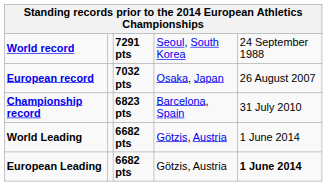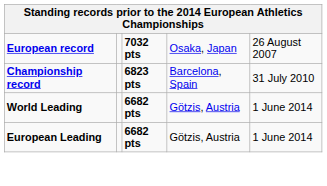 <table class="wikitable" width=75%>
 <tr>
 <th colspan="5">Standing records prior to the 2014 European Athletics Championships</th>
-</tr>
-<tr>
-<td><strong><a href='#'>World record</a></strong></td>
-<td></td>
-<td><strong>7291 pts</strong></td>
-<td><a href='#'>Seoul</a>, <a href='#'>South Korea</a></td>
-<td>24 September 1988</td>
 </tr>
 <tr>
 <td><strong><a href='#'>European record</a></strong></td>
 <td></td>
 <td><strong>7032 pts</strong></td>
 <td><a href='#'>Osaka</a>, <a href='#'>Japan</a></td>
 <td>26 August 2007</td>
 </tr>
 <tr>
 <td><strong><a href='#'>Championship record</a></strong></td>
 <td></td>
 <td><strong>6823 pts</strong></td>
 <td><a href='#'>Barcelona</a>, <a href='#'>Spain</a></td>
 <td>31 July 2010</td>
 </tr>
 <tr>
 <td><strong>World Leading</strong></td>
 <td></td>
 <td><strong>6682 pts</strong></td>
 <td><a href='#'>Götzis</a>, <a href='#'>Austria</a></td>
 <td>1 June 2014</td>
 </tr>
 <tr>
 <td><strong>European Leading</strong></td>
 <td></td>
 <td><strong>6682 pts</strong></td>
 <td>Götzis, Austria</td>
-<td><strong>1 June 2014</strong></td>
+<td>1 June 2014</td>
 </tr>
 </table>
